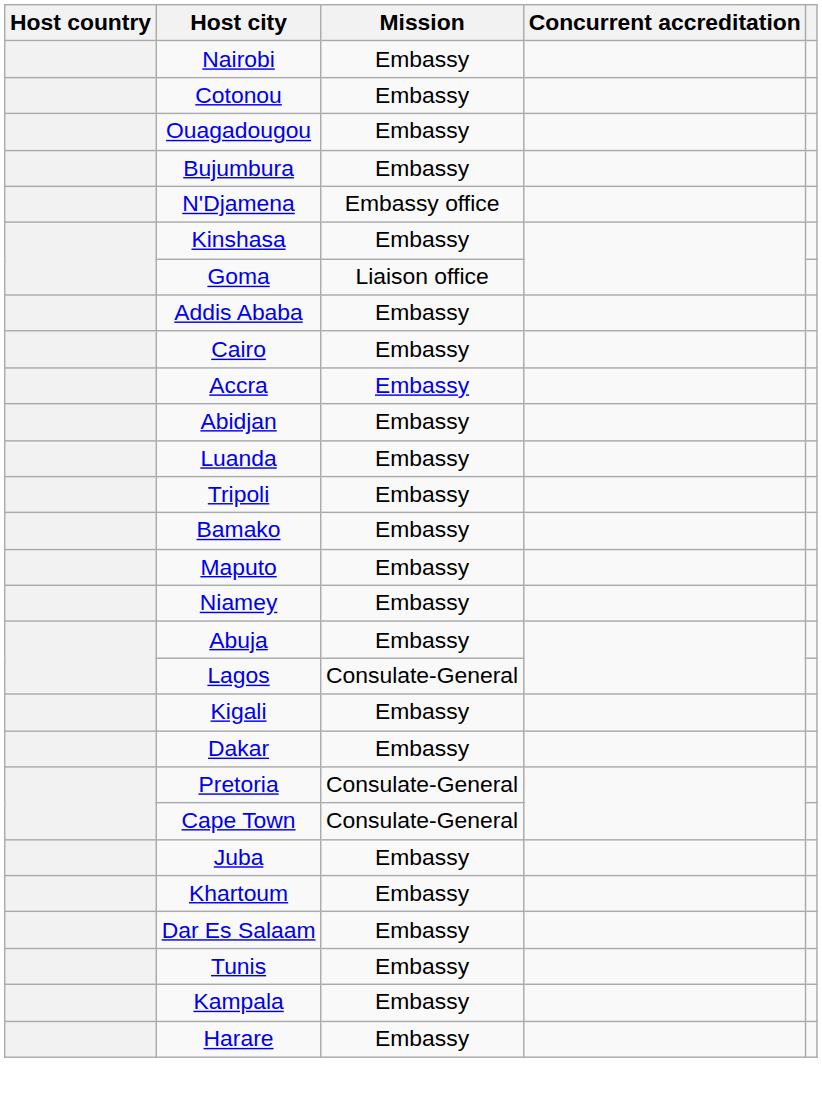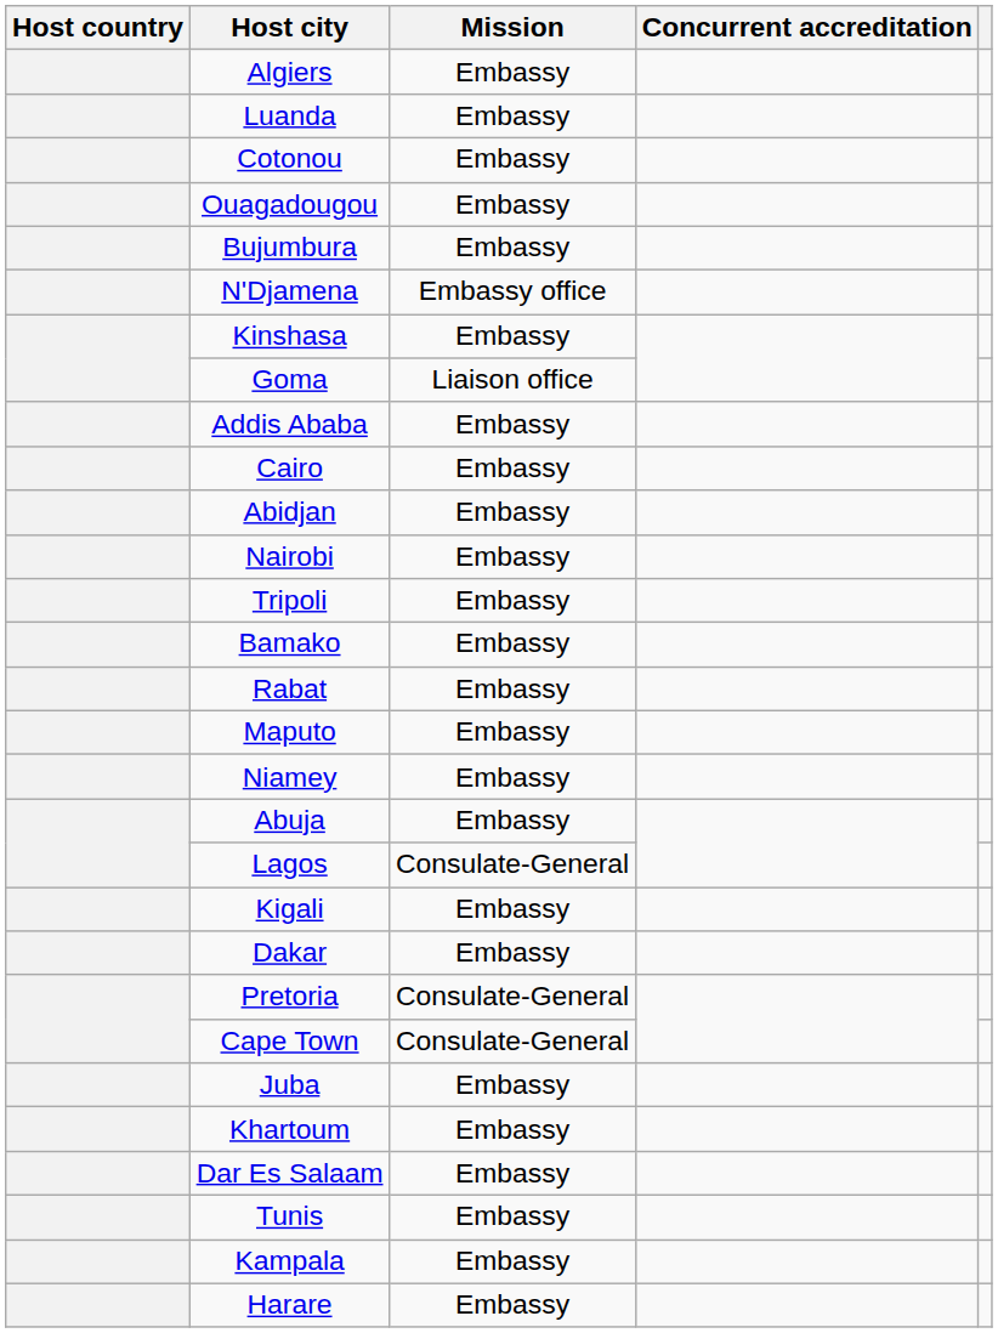 <table class="wikitable plainrowheaders" style="text-align:center;">
 <tr>
 <th scope="col">Host country</th>
 <th scope="col">Host city</th>
 <th scope="col">Mission</th>
 <th scope="col">Concurrent accreditation</th>
 <th scope="col"></th>
 </tr>
 <tr>
 <th scope="row"></th>
-<td><a href='#'>Nairobi</a></td>
+<td><a href='#'>Algiers</a></td>
+<td>Embassy</td>
+<td></td>
+<td></td>
+</tr>
+<tr>
+<th scope="row"></th>
+<td><a href='#'>Luanda</a></td>
 <td>Embassy</td>
 <td></td>
 <td></td>
 </tr>
 <tr>
 <th scope="row"></th>
 <td><a href='#'>Cotonou</a></td>
 <td>Embassy</td>
 <td></td>
 <td></td>
 </tr>
 <tr>
 <th scope="row"></th>
 <td><a href='#'>Ouagadougou</a></td>
 <td>Embassy</td>
 <td></td>
 <td></td>
 </tr>
 <tr>
 <th scope="row"></th>
 <td><a href='#'>Bujumbura</a></td>
 <td>Embassy</td>
 <td></td>
 <td></td>
 </tr>
 <tr>
 <th scope="row"></th>
 <td><a href='#'>N'Djamena</a></td>
 <td>Embassy office</td>
 <td></td>
 <td></td>
 </tr>
 <tr>
 <th scope="row" rowspan="2"></th>
 <td><a href='#'>Kinshasa</a></td>
 <td>Embassy</td>
 <td rowspan="2"></td>
 <td></td>
 </tr>
 <tr>
 <td><a href='#'>Goma</a></td>
 <td>Liaison office</td>
 <td></td>
 </tr>
 <tr>
 <th scope="row"></th>
 <td><a href='#'>Addis Ababa</a></td>
 <td>Embassy</td>
 <td></td>
 <td></td>
 </tr>
 <tr>
 <th scope="row"></th>
 <td><a href='#'>Cairo</a></td>
 <td>Embassy</td>
 <td></td>
 <td></td>
 </tr>
 <tr>
 <th scope="row"></th>
-<td><a href='#'>Accra</a></td>
-<td><a href='#'>Embassy</a></td>
-<td></td>
-<td></td>
-</tr>
-<tr>
-<th scope="row"></th>
 <td><a href='#'>Abidjan</a></td>
 <td>Embassy</td>
 <td></td>
 <td></td>
 </tr>
 <tr>
 <th scope="row"></th>
-<td><a href='#'>Luanda</a></td>
+<td><a href='#'>Nairobi</a></td>
 <td>Embassy</td>
 <td></td>
 <td></td>
 </tr>
 <tr>
 <th scope="row"></th>
 <td><a href='#'>Tripoli</a></td>
 <td>Embassy</td>
 <td></td>
 <td></td>
 </tr>
 <tr>
 <th scope="row"></th>
 <td><a href='#'>Bamako</a></td>
+<td>Embassy</td>
+<td></td>
+<td></td>
+</tr>
+<tr>
+<th scope="row"></th>
+<td><a href='#'>Rabat</a></td>
 <td>Embassy</td>
 <td></td>
 <td></td>
 </tr>
 <tr>
 <th scope="row"></th>
 <td><a href='#'>Maputo</a></td>
 <td>Embassy</td>
 <td></td>
 <td></td>
 </tr>
 <tr>
 <th scope="row"></th>
 <td><a href='#'>Niamey</a></td>
 <td>Embassy</td>
 <td></td>
 <td></td>
 </tr>
 <tr>
 <th scope="row" rowspan="2"></th>
 <td><a href='#'>Abuja</a></td>
 <td>Embassy</td>
 <td rowspan="2"></td>
 <td></td>
 </tr>
 <tr>
 <td><a href='#'>Lagos</a></td>
 <td>Consulate-General</td>
 <td></td>
 </tr>
 <tr>
 <th scope="row"></th>
 <td><a href='#'>Kigali</a></td>
 <td>Embassy</td>
 <td></td>
 <td></td>
 </tr>
 <tr>
 <th scope="row"></th>
 <td><a href='#'>Dakar</a></td>
 <td>Embassy</td>
 <td></td>
 <td></td>
 </tr>
 <tr>
 <th scope="row" rowspan="2"></th>
 <td><a href='#'>Pretoria</a></td>
 <td>Consulate-General</td>
 <td rowspan="2"></td>
 <td></td>
 </tr>
 <tr>
 <td><a href='#'>Cape Town</a></td>
 <td>Consulate-General</td>
 <td></td>
 </tr>
 <tr>
 <th scope="row"></th>
 <td><a href='#'>Juba</a></td>
 <td>Embassy</td>
 <td></td>
 <td></td>
 </tr>
 <tr>
 <th scope="row"></th>
 <td><a href='#'>Khartoum</a></td>
 <td>Embassy</td>
 <td></td>
 <td></td>
 </tr>
 <tr>
 <th scope="row"></th>
 <td><a href='#'>Dar Es Salaam</a></td>
 <td>Embassy</td>
 <td></td>
 <td></td>
 </tr>
 <tr>
 <th scope="row"></th>
 <td><a href='#'>Tunis</a></td>
 <td>Embassy</td>
 <td></td>
 <td></td>
 </tr>
 <tr>
 <th scope="row"></th>
 <td><a href='#'>Kampala</a></td>
 <td>Embassy</td>
 <td></td>
 <td></td>
 </tr>
 <tr>
 <th scope="row"></th>
 <td><a href='#'>Harare</a></td>
 <td>Embassy</td>
 <td></td>
 <td></td>
 </tr>
 </table>
